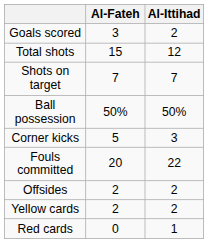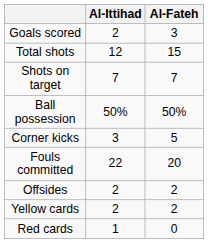 <table class="wikitable" style="text-align: center">
 <tr>
 <th width=100></th>
+<th width=70>Al-Ittihad</th>
 <th width=70>Al-Fateh</th>
-<th width=70>Al-Ittihad</th>
 </tr>
 <tr>
 <td>Goals scored</td>
+<td>2</td>
 <td>3</td>
-<td>2</td>
 </tr>
 <tr>
 <td>Total shots</td>
+<td>12</td>
 <td>15</td>
-<td>12</td>
 </tr>
 <tr>
 <td>Shots on target</td>
 <td>7</td>
 <td>7</td>
 </tr>
 <tr>
 <td>Ball possession</td>
 <td>50%</td>
 <td>50%</td>
 </tr>
 <tr>
 <td>Corner kicks</td>
+<td>3</td>
 <td>5</td>
-<td>3</td>
 </tr>
 <tr>
 <td>Fouls committed</td>
+<td>22</td>
 <td>20</td>
-<td>22</td>
 </tr>
 <tr>
 <td>Offsides</td>
 <td>2</td>
 <td>2</td>
 </tr>
 <tr>
 <td>Yellow cards</td>
 <td>2</td>
 <td>2</td>
 </tr>
 <tr>
 <td>Red cards</td>
+<td>1</td>
 <td>0</td>
-<td>1</td>
 </tr>
 </table>
